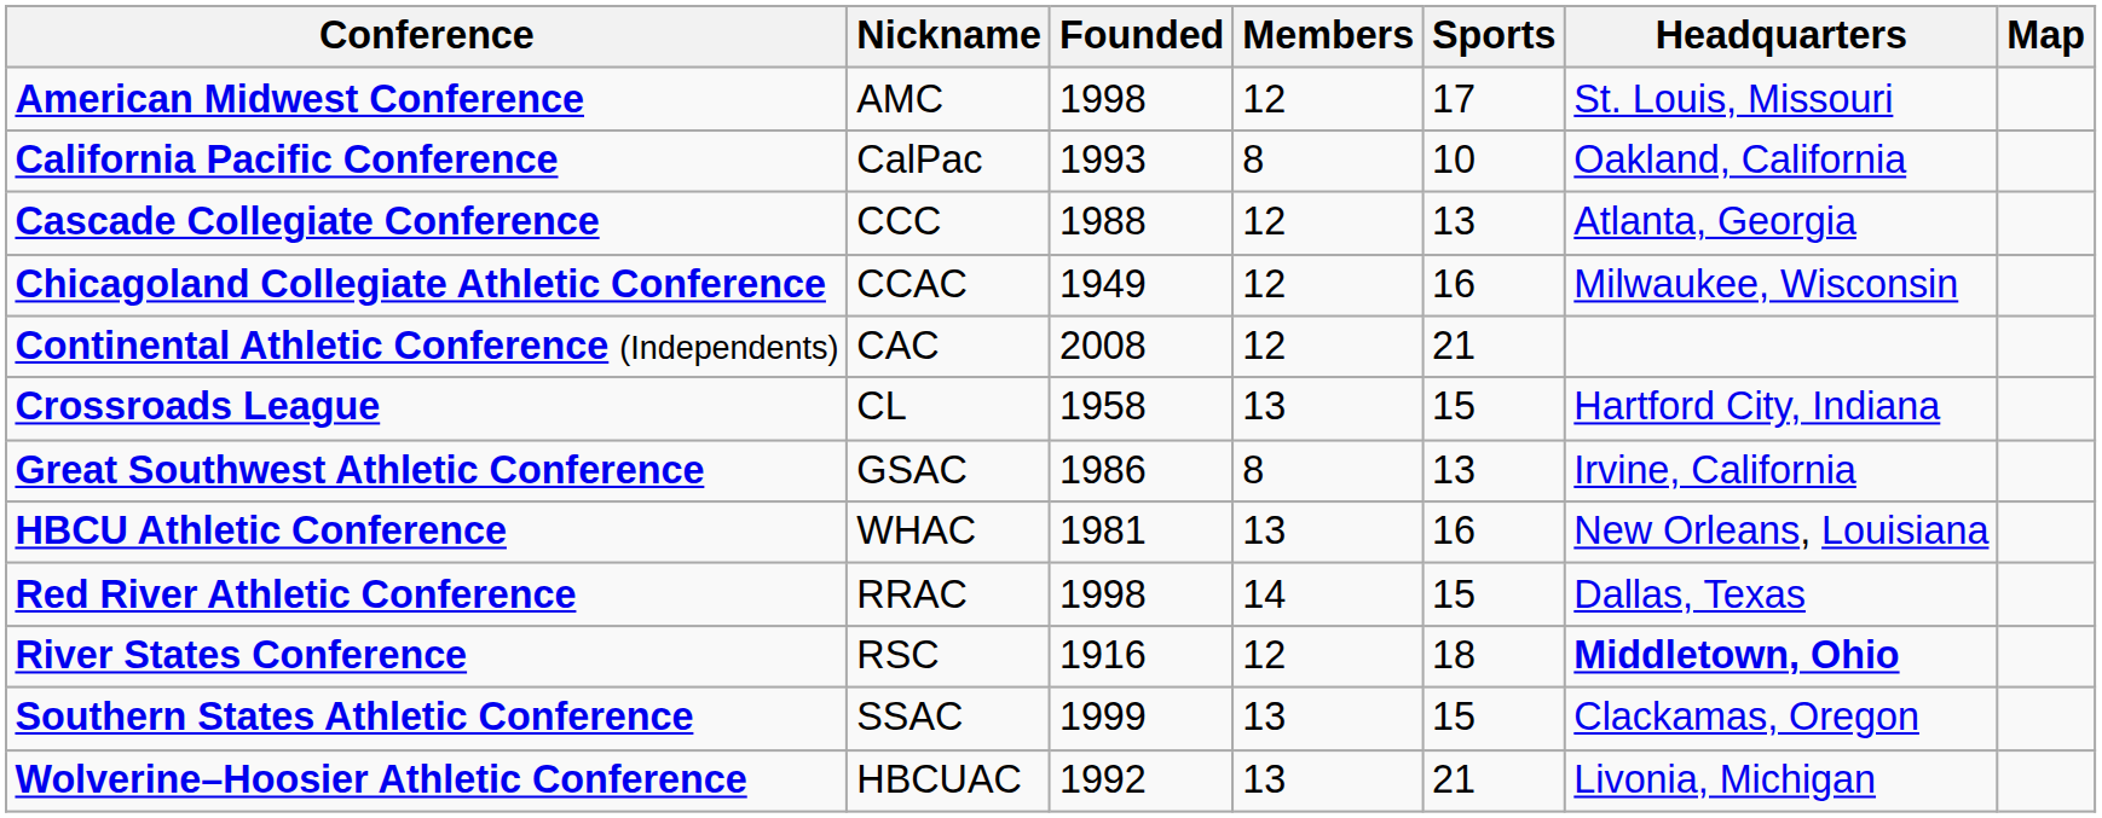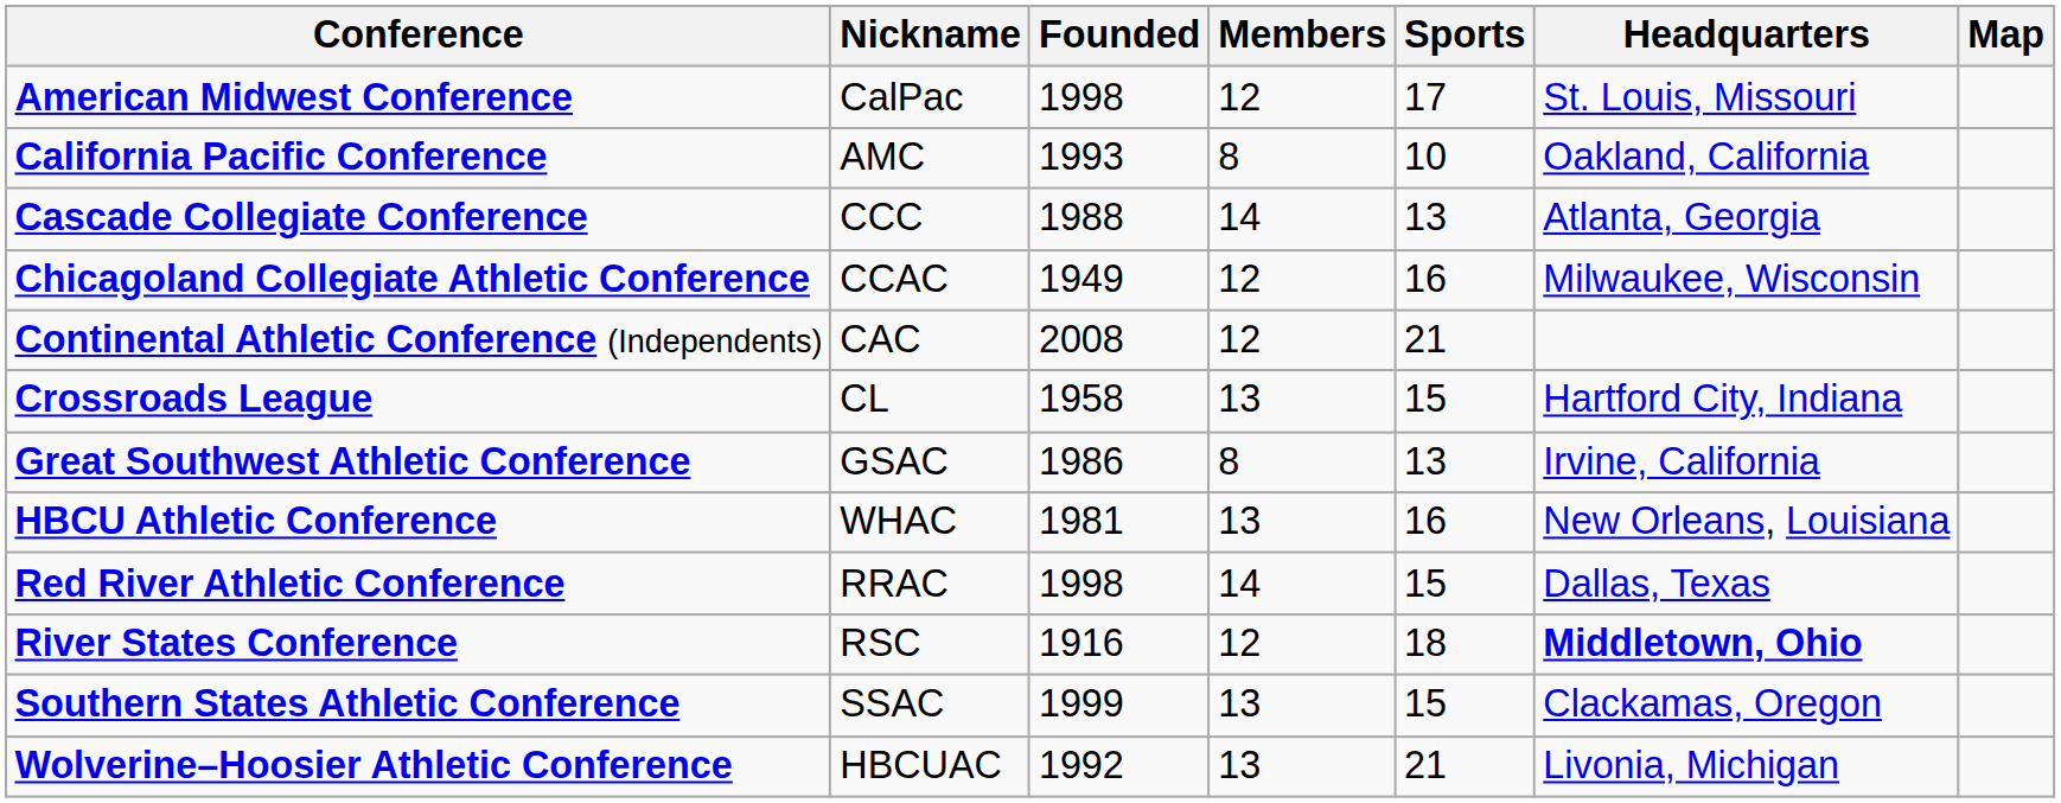 <table class="wikitable sortable">
 <tr>
 <th>Conference</th>
 <th>Nickname</th>
 <th>Founded</th>
 <th>Members</th>
 <th>Sports</th>
 <th>Headquarters</th>
 <th>Map</th>
 </tr>
 <tr>
 <td><strong><a href='#'>American Midwest Conference</a></strong></td>
-<td>AMC</td>
+<td>CalPac</td>
 <td>1998</td>
 <td>12 </td>
 <td>17</td>
 <td><a href='#'>St. Louis, Missouri</a></td>
 <td></td>
 </tr>
 <tr>
 <td><strong><a href='#'>California Pacific Conference</a></strong></td>
-<td>CalPac</td>
+<td>AMC</td>
 <td>1993</td>
 <td>8 </td>
 <td>10</td>
 <td><a href='#'>Oakland, California</a></td>
 <td></td>
 </tr>
 <tr>
 <td><strong><a href='#'>Cascade Collegiate Conference</a></strong></td>
 <td>CCC</td>
 <td>1988</td>
-<td>12 </td>
+<td>14 </td>
 <td>13</td>
 <td><a href='#'>Atlanta, Georgia</a></td>
 <td></td>
 </tr>
 <tr>
 <td><strong><a href='#'>Chicagoland Collegiate Athletic Conference</a></strong></td>
 <td>CCAC</td>
 <td>1949</td>
 <td>12 </td>
 <td>16</td>
 <td><a href='#'>Milwaukee, Wisconsin</a></td>
 <td></td>
 </tr>
 <tr>
 <td><strong><a href='#'>Continental Athletic Conference</a></strong> <small>(Independents)</small></td>
 <td>CAC</td>
 <td>2008</td>
 <td>12 </td>
 <td>21</td>
 <td></td>
 <td></td>
 </tr>
 <tr>
 <td><strong><a href='#'>Crossroads League</a></strong></td>
 <td>CL</td>
 <td>1958</td>
 <td>13</td>
 <td>15</td>
 <td><a href='#'>Hartford City, Indiana</a></td>
 <td></td>
 </tr>
 <tr>
 <td><strong><a href='#'>Great Southwest Athletic Conference</a></strong></td>
 <td>GSAC</td>
 <td>1986</td>
 <td>8 </td>
 <td>13</td>
 <td><a href='#'>Irvine, California</a></td>
 <td></td>
 </tr>
 <tr>
 <td><strong><a href='#'>HBCU Athletic Conference</a></strong></td>
 <td>WHAC</td>
 <td>1981</td>
 <td>13</td>
 <td>16</td>
 <td><a href='#'>New Orleans</a>, <a href='#'>Louisiana</a></td>
 <td></td>
 </tr>
 <tr>
 <td><strong><a href='#'>Red River Athletic Conference</a></strong></td>
 <td>RRAC</td>
 <td>1998</td>
 <td>14</td>
 <td>15</td>
 <td><a href='#'>Dallas, Texas</a></td>
 <td></td>
 </tr>
 <tr>
 <td><strong><a href='#'>River States Conference</a></strong></td>
 <td>RSC</td>
 <td>1916</td>
 <td>12 </td>
 <td>18</td>
 <td><strong><a href='#'>Middletown, Ohio</a></strong></td>
 <td></td>
 </tr>
 <tr>
 <td><strong><a href='#'>Southern States Athletic Conference</a></strong></td>
 <td>SSAC</td>
 <td>1999</td>
 <td>13 </td>
 <td>15</td>
 <td><a href='#'>Clackamas, Oregon</a></td>
 <td></td>
 </tr>
 <tr>
 <td><strong><a href='#'>Wolverine–Hoosier Athletic Conference</a></strong></td>
 <td>HBCUAC</td>
 <td>1992</td>
 <td>13 </td>
 <td>21</td>
 <td><a href='#'>Livonia, Michigan</a></td>
 <td></td>
 </tr>
 </table>
